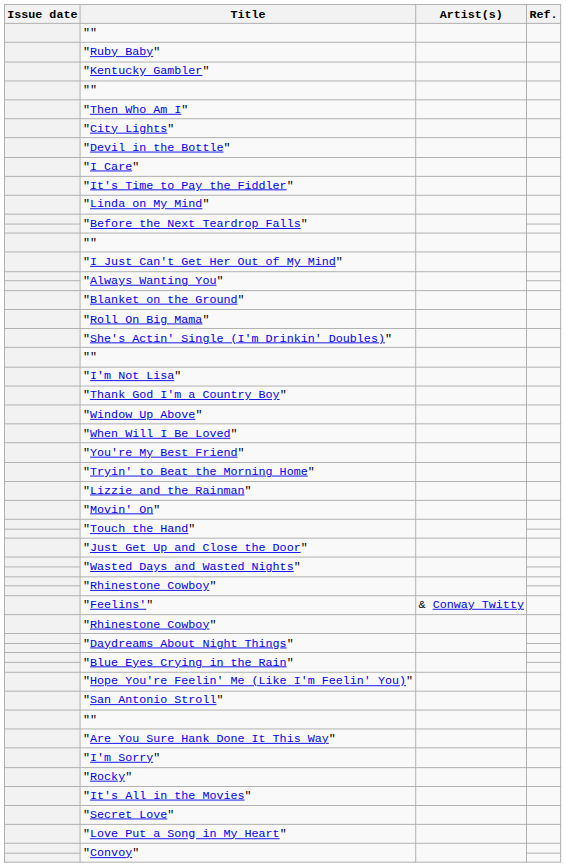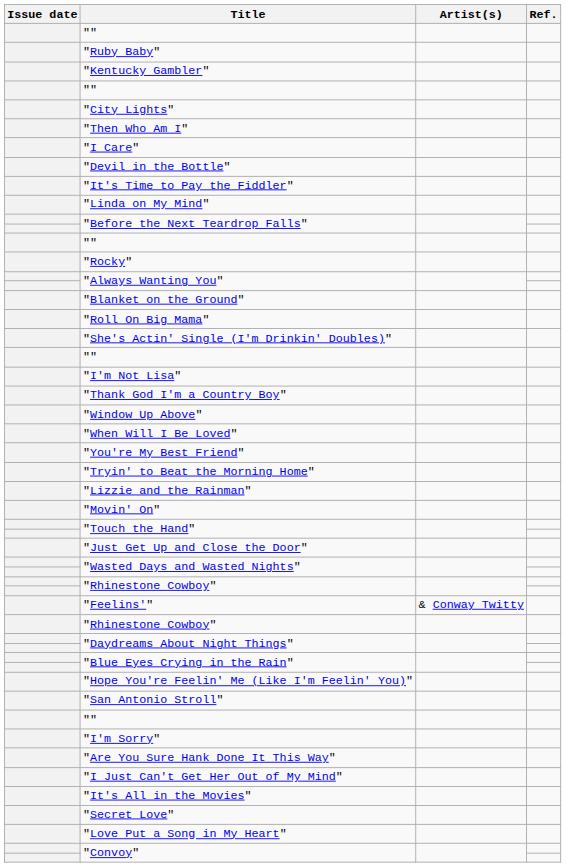 <table class="wikitable sortable plainrowheaders">
 <tr>
 <th scope=col>Issue date</th>
 <th scope=col>Title</th>
 <th scope=col>Artist(s)</th>
 <th scope=col class=unsortable>Ref.</th>
 </tr>
 <tr>
 <th scope=row></th>
 <td>""</td>
 <td></td>
 <td style="text-align: center;"></td>
 </tr>
 <tr>
 <th scope=row></th>
 <td>"<a href='#'>Ruby Baby</a>"</td>
 <td></td>
 <td style="text-align: center;"></td>
 </tr>
 <tr>
 <th scope=row></th>
 <td>"<a href='#'>Kentucky Gambler</a>"</td>
 <td></td>
 <td style="text-align: center;"></td>
 </tr>
 <tr>
 <th scope=row></th>
 <td>""</td>
 <td></td>
 <td style="text-align: center;"></td>
 </tr>
 <tr>
 <th scope=row></th>
+<td>"<a href='#'>City Lights</a>"</td>
+<td></td>
+<td style="text-align: center;"></td>
+</tr>
+<tr>
+<th scope=row></th>
 <td>"<a href='#'>Then Who Am I</a>"</td>
 <td></td>
 <td style="text-align: center;"></td>
 </tr>
 <tr>
 <th scope=row></th>
-<td>"<a href='#'>City Lights</a>"</td>
+<td>"<a href='#'>I Care</a>"</td>
 <td></td>
 <td style="text-align: center;"></td>
 </tr>
 <tr>
 <th scope=row></th>
 <td>"<a href='#'>Devil in the Bottle</a>"</td>
-<td></td>
-<td style="text-align: center;"></td>
-</tr>
-<tr>
-<th scope=row></th>
-<td>"<a href='#'>I Care</a>"</td>
 <td></td>
 <td style="text-align: center;"></td>
 </tr>
 <tr>
 <th scope=row></th>
 <td>"<a href='#'>It's Time to Pay the Fiddler</a>"</td>
 <td></td>
 <td style="text-align: center;"></td>
 </tr>
 <tr>
 <th scope=row></th>
 <td>"<a href='#'>Linda on My Mind</a>"</td>
 <td></td>
 <td style="text-align: center;"></td>
 </tr>
 <tr>
 <th scope=row></th>
 <td rowspan="2">"<a href='#'>Before the Next Teardrop Falls</a>"</td>
 <td rowspan="2"></td>
 <td style="text-align: center;"></td>
 </tr>
 <tr>
 <th scope=row></th>
 <td style="text-align: center;"></td>
 </tr>
 <tr>
 <th scope=row></th>
 <td>""</td>
 <td></td>
 <td style="text-align: center;"></td>
 </tr>
 <tr>
 <th scope=row></th>
-<td>"<a href='#'>I Just Can't Get Her Out of My Mind</a>"</td>
+<td>"<a href='#'>Rocky</a>"</td>
 <td></td>
 <td style="text-align: center;"></td>
 </tr>
 <tr>
 <th scope=row></th>
 <td rowspan="2">"<a href='#'>Always Wanting You</a>"</td>
 <td rowspan="2"></td>
 <td style="text-align: center;"></td>
 </tr>
 <tr>
 <th scope=row></th>
 <td style="text-align: center;"></td>
 </tr>
 <tr>
 <th scope=row></th>
 <td>"<a href='#'>Blanket on the Ground</a>"</td>
 <td></td>
 <td style="text-align: center;"></td>
 </tr>
 <tr>
 <th scope=row></th>
 <td>"<a href='#'>Roll On Big Mama</a>"</td>
 <td></td>
 <td style="text-align: center;"></td>
 </tr>
 <tr>
 <th scope=row></th>
 <td>"<a href='#'>She's Actin' Single (I'm Drinkin' Doubles)</a>"</td>
 <td></td>
 <td style="text-align: center;"></td>
 </tr>
 <tr>
 <th scope=row></th>
 <td>""</td>
 <td></td>
 <td style="text-align: center;"></td>
 </tr>
 <tr>
 <th scope=row></th>
 <td>"<a href='#'>I'm Not Lisa</a>"</td>
 <td></td>
 <td style="text-align: center;"></td>
 </tr>
 <tr>
 <th scope=row></th>
 <td>"<a href='#'>Thank God I'm a Country Boy</a>"</td>
 <td></td>
 <td style="text-align: center;"></td>
 </tr>
 <tr>
 <th scope=row></th>
 <td>"<a href='#'>Window Up Above</a>"</td>
 <td></td>
 <td style="text-align: center;"></td>
 </tr>
 <tr>
 <th scope=row></th>
 <td>"<a href='#'>When Will I Be Loved</a>"</td>
 <td></td>
 <td style="text-align: center;"></td>
 </tr>
 <tr>
 <th scope=row></th>
 <td>"<a href='#'>You're My Best Friend</a>"</td>
 <td></td>
 <td style="text-align: center;"></td>
 </tr>
 <tr>
 <th scope=row></th>
 <td>"<a href='#'>Tryin' to Beat the Morning Home</a>"</td>
 <td></td>
 <td style="text-align: center;"></td>
 </tr>
 <tr>
 <th scope=row></th>
 <td>"<a href='#'>Lizzie and the Rainman</a>"</td>
 <td></td>
 <td style="text-align: center;"></td>
 </tr>
 <tr>
 <th scope=row></th>
 <td>"<a href='#'>Movin' On</a>"</td>
 <td></td>
 <td style="text-align: center;"></td>
 </tr>
 <tr>
 <th scope=row></th>
 <td rowspan="2">"<a href='#'>Touch the Hand</a>"</td>
 <td rowspan="2"></td>
 <td style="text-align: center;"></td>
 </tr>
 <tr>
 <th scope=row></th>
 <td style="text-align: center;"></td>
 </tr>
 <tr>
 <th scope=row></th>
 <td>"<a href='#'>Just Get Up and Close the Door</a>"</td>
 <td></td>
 <td style="text-align: center;"></td>
 </tr>
 <tr>
 <th scope=row></th>
 <td rowspan="2">"<a href='#'>Wasted Days and Wasted Nights</a>"</td>
 <td rowspan="2"></td>
 <td style="text-align: center;"></td>
 </tr>
 <tr>
 <th scope=row></th>
 <td style="text-align: center;"></td>
 </tr>
 <tr>
 <th scope=row></th>
 <td rowspan="2">"<a href='#'>Rhinestone Cowboy</a>"</td>
 <td rowspan="2"></td>
 <td style="text-align: center;"></td>
 </tr>
 <tr>
 <th scope=row></th>
 <td style="text-align: center;"></td>
 </tr>
 <tr>
 <th scope=row></th>
 <td>"<a href='#'>Feelins'</a>"</td>
 <td> & <a href='#'>Conway Twitty</a></td>
 <td style="text-align: center;"></td>
 </tr>
 <tr>
 <th scope=row></th>
 <td>"<a href='#'>Rhinestone Cowboy</a>"</td>
 <td></td>
 <td style="text-align: center;"></td>
 </tr>
 <tr>
 <th scope=row></th>
 <td rowspan="2">"<a href='#'>Daydreams About Night Things</a>"</td>
 <td rowspan="2"></td>
 <td style="text-align: center;"></td>
 </tr>
 <tr>
 <th scope=row></th>
 <td style="text-align: center;"></td>
 </tr>
 <tr>
 <th scope=row></th>
 <td rowspan="2">"<a href='#'>Blue Eyes Crying in the Rain</a>"</td>
 <td rowspan="2"></td>
 <td style="text-align: center;"></td>
 </tr>
 <tr>
 <th scope=row></th>
 <td style="text-align: center;"></td>
 </tr>
 <tr>
 <th scope=row></th>
 <td>"<a href='#'>Hope You're Feelin' Me (Like I'm Feelin' You)</a>"</td>
 <td></td>
 <td style="text-align: center;"></td>
 </tr>
 <tr>
 <th scope=row></th>
 <td>"<a href='#'>San Antonio Stroll</a>"</td>
 <td></td>
 <td style="text-align: center;"></td>
 </tr>
 <tr>
 <th scope=row></th>
 <td>""</td>
 <td></td>
 <td style="text-align: center;"></td>
 </tr>
 <tr>
 <th scope=row></th>
+<td>"<a href='#'>I'm Sorry</a>"</td>
+<td></td>
+<td style="text-align: center;"></td>
+</tr>
+<tr>
+<th scope=row></th>
 <td>"<a href='#'>Are You Sure Hank Done It This Way</a>"</td>
 <td></td>
 <td style="text-align: center;"></td>
 </tr>
 <tr>
 <th scope=row></th>
-<td>"<a href='#'>I'm Sorry</a>"</td>
-<td></td>
-<td style="text-align: center;"></td>
-</tr>
-<tr>
-<th scope=row></th>
-<td>"<a href='#'>Rocky</a>"</td>
+<td>"<a href='#'>I Just Can't Get Her Out of My Mind</a>"</td>
 <td></td>
 <td style="text-align: center;"></td>
 </tr>
 <tr>
 <th scope=row></th>
 <td>"<a href='#'>It's All in the Movies</a>"</td>
 <td></td>
 <td style="text-align: center;"></td>
 </tr>
 <tr>
 <th scope=row></th>
 <td>"<a href='#'>Secret Love</a>"</td>
 <td></td>
 <td style="text-align: center;"></td>
 </tr>
 <tr>
 <th scope=row></th>
 <td>"<a href='#'>Love Put a Song in My Heart</a>"</td>
 <td></td>
 <td style="text-align: center;"></td>
 </tr>
 <tr>
 <th scope=row></th>
 <td rowspan="2">"<a href='#'>Convoy</a>"</td>
 <td rowspan="2"></td>
 <td style="text-align: center;"></td>
 </tr>
 <tr>
 <th scope=row></th>
 <td style="text-align: center;"></td>
 </tr>
 </table>
